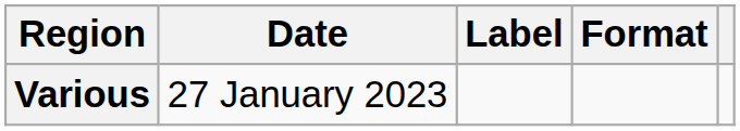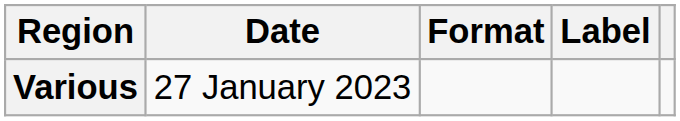 <table class="wikitable plainrowheaders">
 <tr>
 <th scope="col">Region</th>
 <th scope="col">Date</th>
+<th scope="col">Format</th>
 <th scope="col">Label</th>
-<th scope="col">Format</th>
 <th scope="col"></th>
 </tr>
 <tr>
 <th scope="row">Various</th>
 <td>27 January 2023</td>
 <td></td>
 <td></td>
 <td align="center"></td>
 </tr>
 </table>
